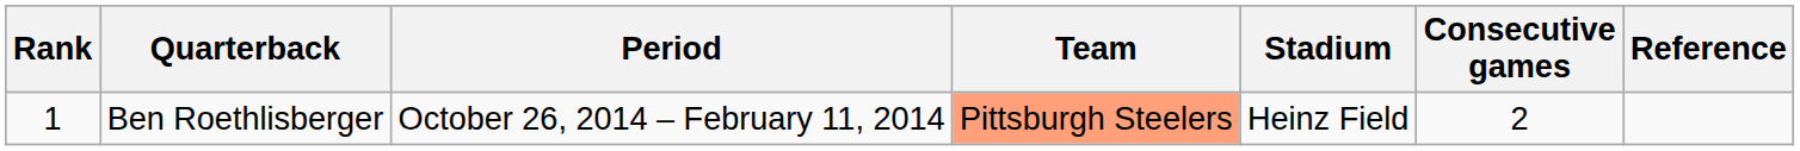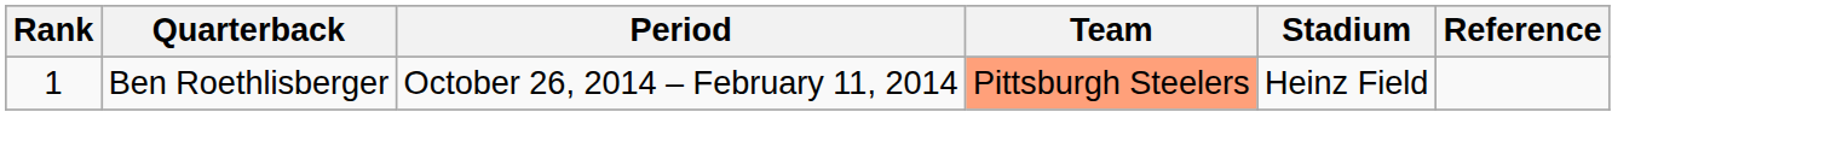 <table class="wikitable">
 <tr>
 <th>Rank</th>
 <th>Quarterback</th>
 <th>Period</th>
 <th>Team</th>
 <th>Stadium</th>
-<th>Consecutive<br>games</th>
 <th>Reference</th>
 </tr>
 <tr>
 <td style="text-align:center;" rowspan="1">1</td>
 <td>Ben Roethlisberger</td>
 <td>October 26, 2014 – February 11, 2014</td>
 <td style="background: lightsalmon;">Pittsburgh Steelers</td>
 <td>Heinz Field</td>
-<td style="text-align:center;">2</td>
 <td style="text-align:center;"></td>
 </tr>
 </table>
